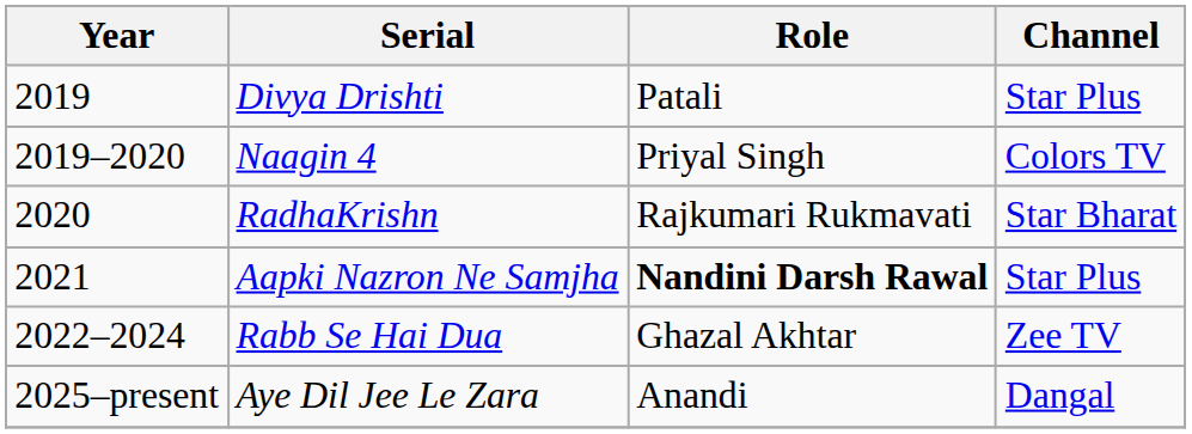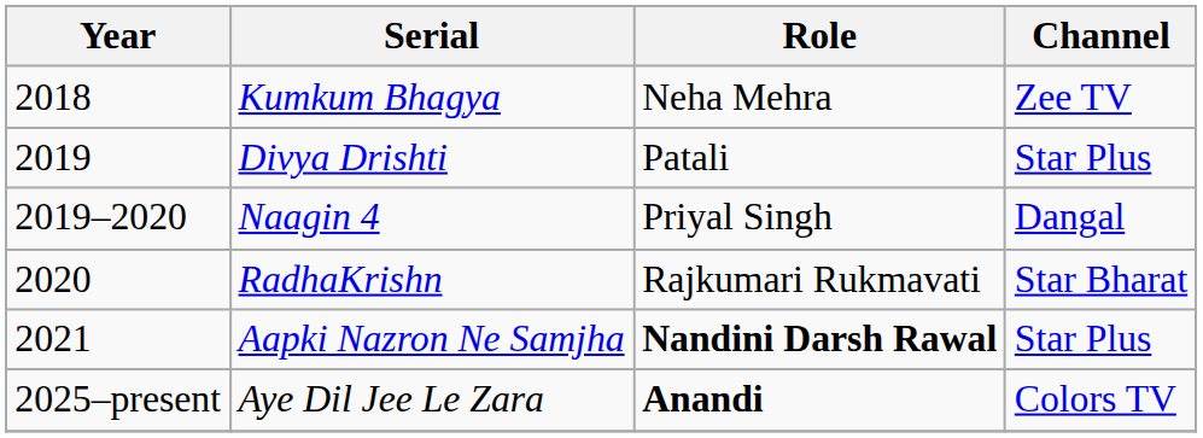 <table class="wikitable sortable">
 <tr>
 <th>Year</th>
 <th>Serial</th>
 <th>Role</th>
 <th>Channel</th>
+</tr>
+<tr>
+<td>2018</td>
+<td><em><a href='#'>Kumkum Bhagya</a></em></td>
+<td>Neha Mehra</td>
+<td><a href='#'>Zee TV</a></td>
 </tr>
 <tr>
 <td>2019</td>
 <td><em><a href='#'>Divya Drishti</a></em></td>
 <td>Patali</td>
 <td><a href='#'>Star Plus</a></td>
 </tr>
 <tr>
 <td>2019–2020</td>
 <td><em><a href='#'>Naagin 4</a></em></td>
 <td>Priyal Singh</td>
-<td><a href='#'>Colors TV</a></td>
+<td><a href='#'> Dangal</a></td>
 </tr>
 <tr>
 <td>2020</td>
 <td><em><a href='#'>RadhaKrishn</a></em></td>
 <td>Rajkumari Rukmavati</td>
 <td><a href='#'>Star Bharat</a></td>
 </tr>
 <tr>
 <td>2021</td>
 <td><em><a href='#'>Aapki Nazron Ne Samjha</a></em></td>
 <td><strong>Nandini Darsh Rawal</strong></td>
 <td><a href='#'>Star Plus</a></td>
 </tr>
 <tr>
-<td>2022–2024</td>
-<td><em><a href='#'>Rabb Se Hai Dua</a></em></td>
-<td>Ghazal Akhtar</td>
-<td><a href='#'>Zee TV</a></td>
-</tr>
-<tr>
 <td>2025–present</td>
 <td><em>Aye Dil Jee Le Zara</em></td>
-<td>Anandi</td>
-<td><a href='#'> Dangal</a></td>
+<td><strong>Anandi</strong></td>
+<td><a href='#'>Colors TV</a></td>
 </tr>
 <tr>
 </tr>
 </table>
